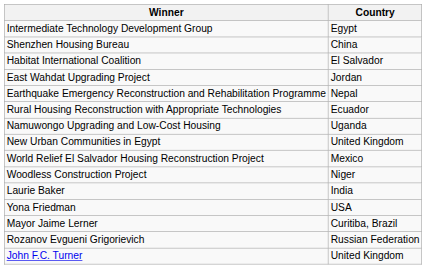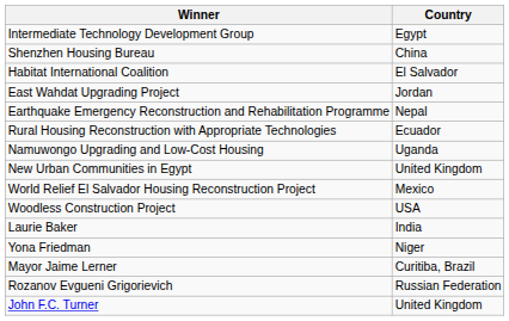 <table class="wikitable">
 <tr>
 <th>Winner</th>
 <th>Country</th>
 </tr>
 <tr>
 <td>Intermediate Technology Development Group</td>
 <td>Egypt</td>
 </tr>
 <tr>
 <td>Shenzhen Housing Bureau</td>
 <td>China</td>
 </tr>
 <tr>
 <td>Habitat International Coalition</td>
 <td>El Salvador</td>
 </tr>
 <tr>
 <td>East Wahdat Upgrading Project</td>
 <td>Jordan</td>
 </tr>
 <tr>
 <td>Earthquake Emergency Reconstruction and Rehabilitation Programme</td>
 <td>Nepal</td>
 </tr>
 <tr>
 <td>Rural Housing Reconstruction with Appropriate Technologies</td>
 <td>Ecuador</td>
 </tr>
 <tr>
 <td>Namuwongo Upgrading and Low-Cost Housing</td>
 <td>Uganda</td>
 </tr>
 <tr>
 <td>New Urban Communities in Egypt</td>
 <td>United Kingdom</td>
 </tr>
 <tr>
 <td>World Relief El Salvador Housing Reconstruction Project</td>
 <td>Mexico</td>
 </tr>
 <tr>
 <td>Woodless Construction Project</td>
-<td>Niger</td>
+<td>USA</td>
 </tr>
 <tr>
 <td>Laurie Baker</td>
 <td>India</td>
 </tr>
 <tr>
 <td>Yona Friedman</td>
-<td>USA</td>
+<td>Niger</td>
 </tr>
 <tr>
 <td>Mayor Jaime Lerner</td>
 <td>Curitiba, Brazil</td>
 </tr>
 <tr>
 <td>Rozanov Evgueni Grigorievich</td>
 <td>Russian Federation</td>
 </tr>
 <tr>
 <td><a href='#'>John F.C. Turner</a></td>
 <td>United Kingdom</td>
 </tr>
 </table>
